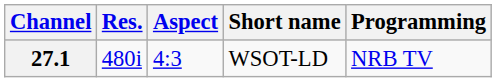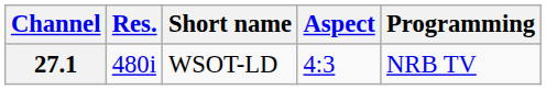 <table class="wikitable">
 <tr>
 <th scope = "col"><a href='#'>Channel</a></th>
 <th scope = "col"><a href='#'>Res.</a></th>
+<th scope = "col">Short name</th>
 <th scope = "col"><a href='#'>Aspect</a></th>
-<th scope = "col">Short name</th>
 <th scope = "col">Programming</th>
 </tr>
 <tr>
 <th scope = "row">27.1</th>
 <td><a href='#'>480i</a></td>
+<td>WSOT-LD</td>
 <td><a href='#'>4:3</a></td>
-<td>WSOT-LD</td>
 <td><a href='#'>NRB TV</a></td>
 </tr>
 </table>
